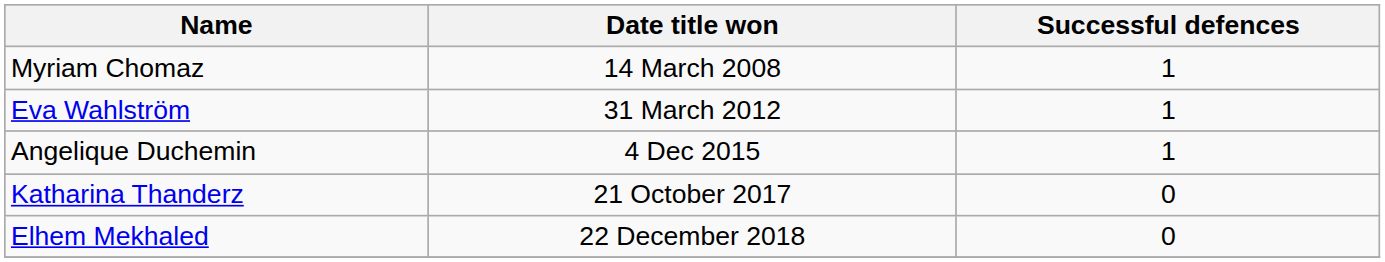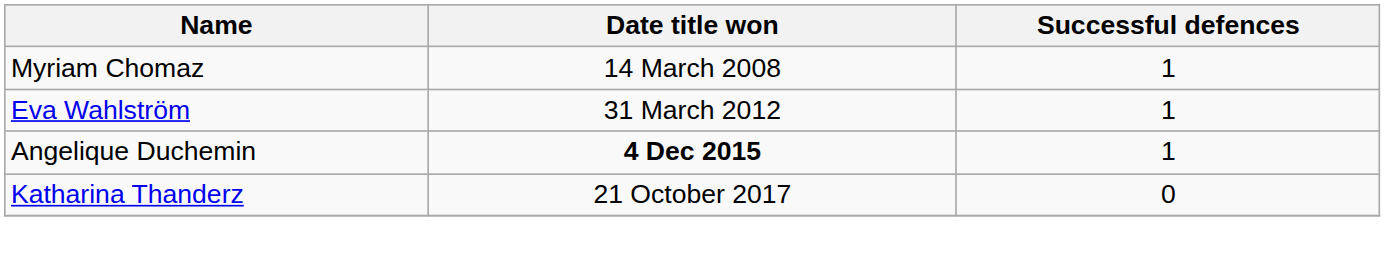 <table class="wikitable" style="text-align:center">
 <tr>
 <th style="width:20%;">Name</th>
 <th style="width:25%;">Date title won</th>
 <th style="width:20%;">Successful defences</th>
 </tr>
 <tr>
 <td align=left> Myriam Chomaz</td>
 <td>14 March 2008</td>
 <td>1</td>
 </tr>
 <tr>
 <td align=left> <a href='#'>Eva Wahlström</a></td>
 <td>31 March 2012</td>
 <td>1</td>
 </tr>
 <tr>
 <td align=left> Angelique Duchemin</td>
-<td>4 Dec 2015</td>
+<td><strong>4 Dec 2015</strong></td>
 <td>1</td>
 </tr>
 <tr>
 <td align=left> <a href='#'>Katharina Thanderz</a></td>
 <td>21 October 2017</td>
 <td>0</td>
 </tr>
 <tr>
-<td align=left> <a href='#'>Elhem Mekhaled</a></td>
-<td>22 December 2018</td>
-<td>0</td>
-</tr>
-<tr>
 </tr>
 </table>
